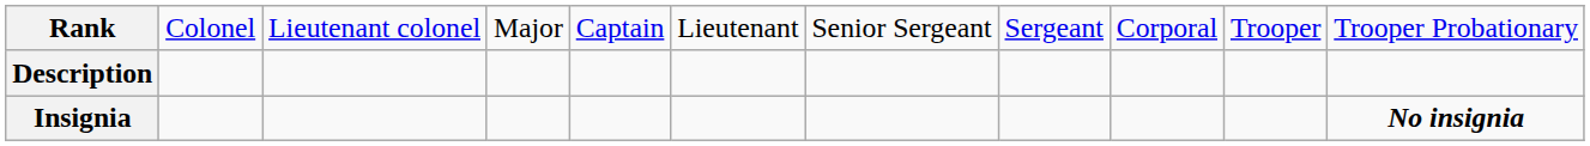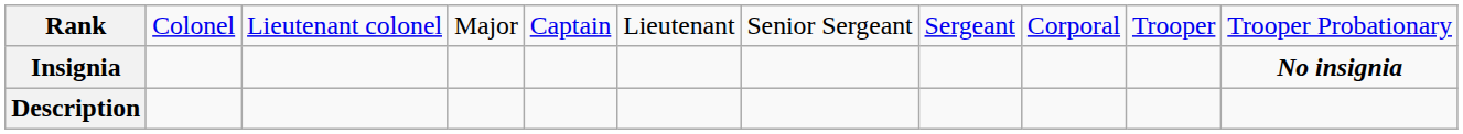 <table class="wikitable">
 <tr style="text-align:center;">
 <th>Rank</th>
 <td><a href='#'>Colonel</a></td>
 <td><a href='#'>Lieutenant colonel</a></td>
 <td>Major</td>
 <td><a href='#'>Captain</a></td>
 <td>Lieutenant</td>
 <td>Senior Sergeant</td>
 <td><a href='#'>Sergeant</a></td>
 <td><a href='#'>Corporal</a></td>
 <td><a href='#'>Trooper</a></td>
 <td><a href='#'>Trooper Probationary</a></td>
 </tr>
 <tr style="text-align:center;">
+<th>Insignia</th>
+<td></td>
+<td></td>
+<td></td>
+<td></td>
+<td></td>
+<td><span></span></td>
+<td></td>
+<td></td>
+<td></td>
+<td><strong><em>No insignia</em></strong></td>
+</tr>
+<tr style="text-align:center;">
 <th>Description</th>
 <td></td>
 <td></td>
 <td></td>
 <td></td>
 <td></td>
 <td></td>
 <td></td>
 <td></td>
 <td></td>
 <td></td>
 </tr>
-<tr style="text-align:center;">
-<th>Insignia</th>
-<td></td>
-<td></td>
-<td></td>
-<td></td>
-<td></td>
-<td><span></span></td>
-<td></td>
-<td></td>
-<td></td>
-<td><strong><em>No insignia</em></strong></td>
-</tr>
 </table>
